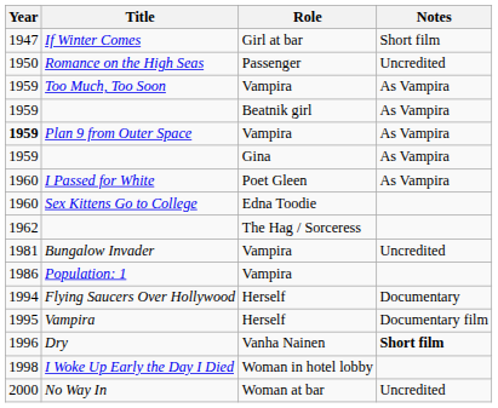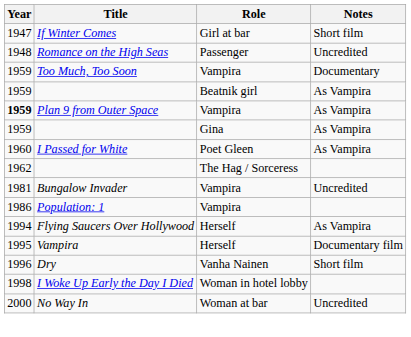 <table class="wikitable sortable">
 <tr>
 <th>Year</th>
 <th>Title</th>
 <th>Role</th>
 <th class="unsortable">Notes</th>
 </tr>
 <tr>
 <td>1947</td>
 <td><em><a href='#'>If Winter Comes</a></em></td>
 <td>Girl at bar</td>
 <td>Short film</td>
 </tr>
 <tr>
-<td>1950</td>
+<td>1948</td>
 <td><em><a href='#'>Romance on the High Seas</a></em></td>
 <td>Passenger</td>
 <td>Uncredited</td>
 </tr>
 <tr>
 <td>1959</td>
 <td><em><a href='#'>Too Much, Too Soon</a></em></td>
 <td>Vampira</td>
-<td>As Vampira</td>
+<td>Documentary</td>
 </tr>
 <tr>
 <td>1959</td>
 <td><em></em></td>
 <td>Beatnik girl</td>
 <td>As Vampira</td>
 </tr>
 <tr>
 <td><strong>1959</strong></td>
 <td><em><a href='#'>Plan 9 from Outer Space</a></em></td>
 <td>Vampira</td>
 <td>As Vampira</td>
 </tr>
 <tr>
 <td>1959</td>
 <td><em></em></td>
 <td>Gina</td>
 <td>As Vampira</td>
 </tr>
 <tr>
 <td>1960</td>
 <td><em><a href='#'>I Passed for White</a></em></td>
 <td>Poet Gleen</td>
 <td>As Vampira</td>
 </tr>
 <tr>
-<td>1960</td>
-<td><em><a href='#'>Sex Kittens Go to College</a></em></td>
-<td>Edna Toodie</td>
-<td></td>
-</tr>
-<tr>
 <td>1962</td>
 <td><em></em></td>
 <td>The Hag / Sorceress</td>
 <td></td>
 </tr>
 <tr>
 <td>1981</td>
 <td><em>Bungalow Invader</em></td>
 <td>Vampira</td>
 <td>Uncredited</td>
 </tr>
 <tr>
 <td>1986</td>
 <td><em><a href='#'>Population: 1</a></em></td>
 <td>Vampira</td>
 <td></td>
 </tr>
 <tr>
 <td>1994</td>
 <td><em>Flying Saucers Over Hollywood</em></td>
 <td>Herself</td>
-<td>Documentary</td>
+<td>As Vampira</td>
 </tr>
 <tr>
 <td>1995</td>
 <td><em>Vampira</em></td>
 <td>Herself</td>
 <td>Documentary film</td>
 </tr>
 <tr>
 <td>1996</td>
 <td><em>Dry</em></td>
 <td>Vanha Nainen</td>
-<td><strong>Short film</strong></td>
+<td>Short film</td>
 </tr>
 <tr>
 <td>1998</td>
 <td><em><a href='#'>I Woke Up Early the Day I Died</a></em></td>
 <td>Woman in hotel lobby</td>
 <td></td>
 </tr>
 <tr>
 <td>2000</td>
 <td><em>No Way In</em></td>
 <td>Woman at bar</td>
 <td>Uncredited</td>
 </tr>
 </table>
